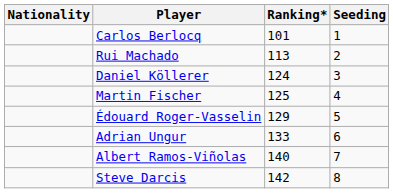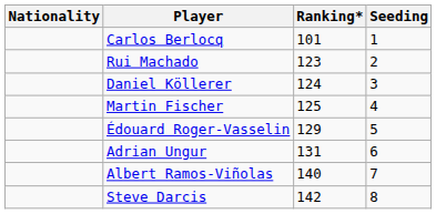 <table class="wikitable">
 <tr>
 <th>Nationality</th>
 <th>Player</th>
 <th>Ranking*</th>
 <th>Seeding</th>
 </tr>
 <tr>
 <td></td>
 <td><a href='#'>Carlos Berlocq</a></td>
 <td>101</td>
 <td>1</td>
 </tr>
 <tr>
 <td></td>
 <td><a href='#'>Rui Machado</a></td>
-<td>113</td>
+<td>123</td>
 <td>2</td>
 </tr>
 <tr>
 <td></td>
 <td><a href='#'>Daniel Köllerer</a></td>
 <td>124</td>
 <td>3</td>
 </tr>
 <tr>
 <td></td>
 <td><a href='#'>Martin Fischer</a></td>
 <td>125</td>
 <td>4</td>
 </tr>
 <tr>
 <td></td>
 <td><a href='#'>Édouard Roger-Vasselin</a></td>
 <td>129</td>
 <td>5</td>
 </tr>
 <tr>
 <td></td>
 <td><a href='#'>Adrian Ungur</a></td>
-<td>133</td>
+<td>131</td>
 <td>6</td>
 </tr>
 <tr>
 <td></td>
 <td><a href='#'>Albert Ramos-Viñolas</a></td>
 <td>140</td>
 <td>7</td>
 </tr>
 <tr>
 <td></td>
 <td><a href='#'>Steve Darcis</a></td>
 <td>142</td>
 <td>8</td>
 </tr>
 </table>
